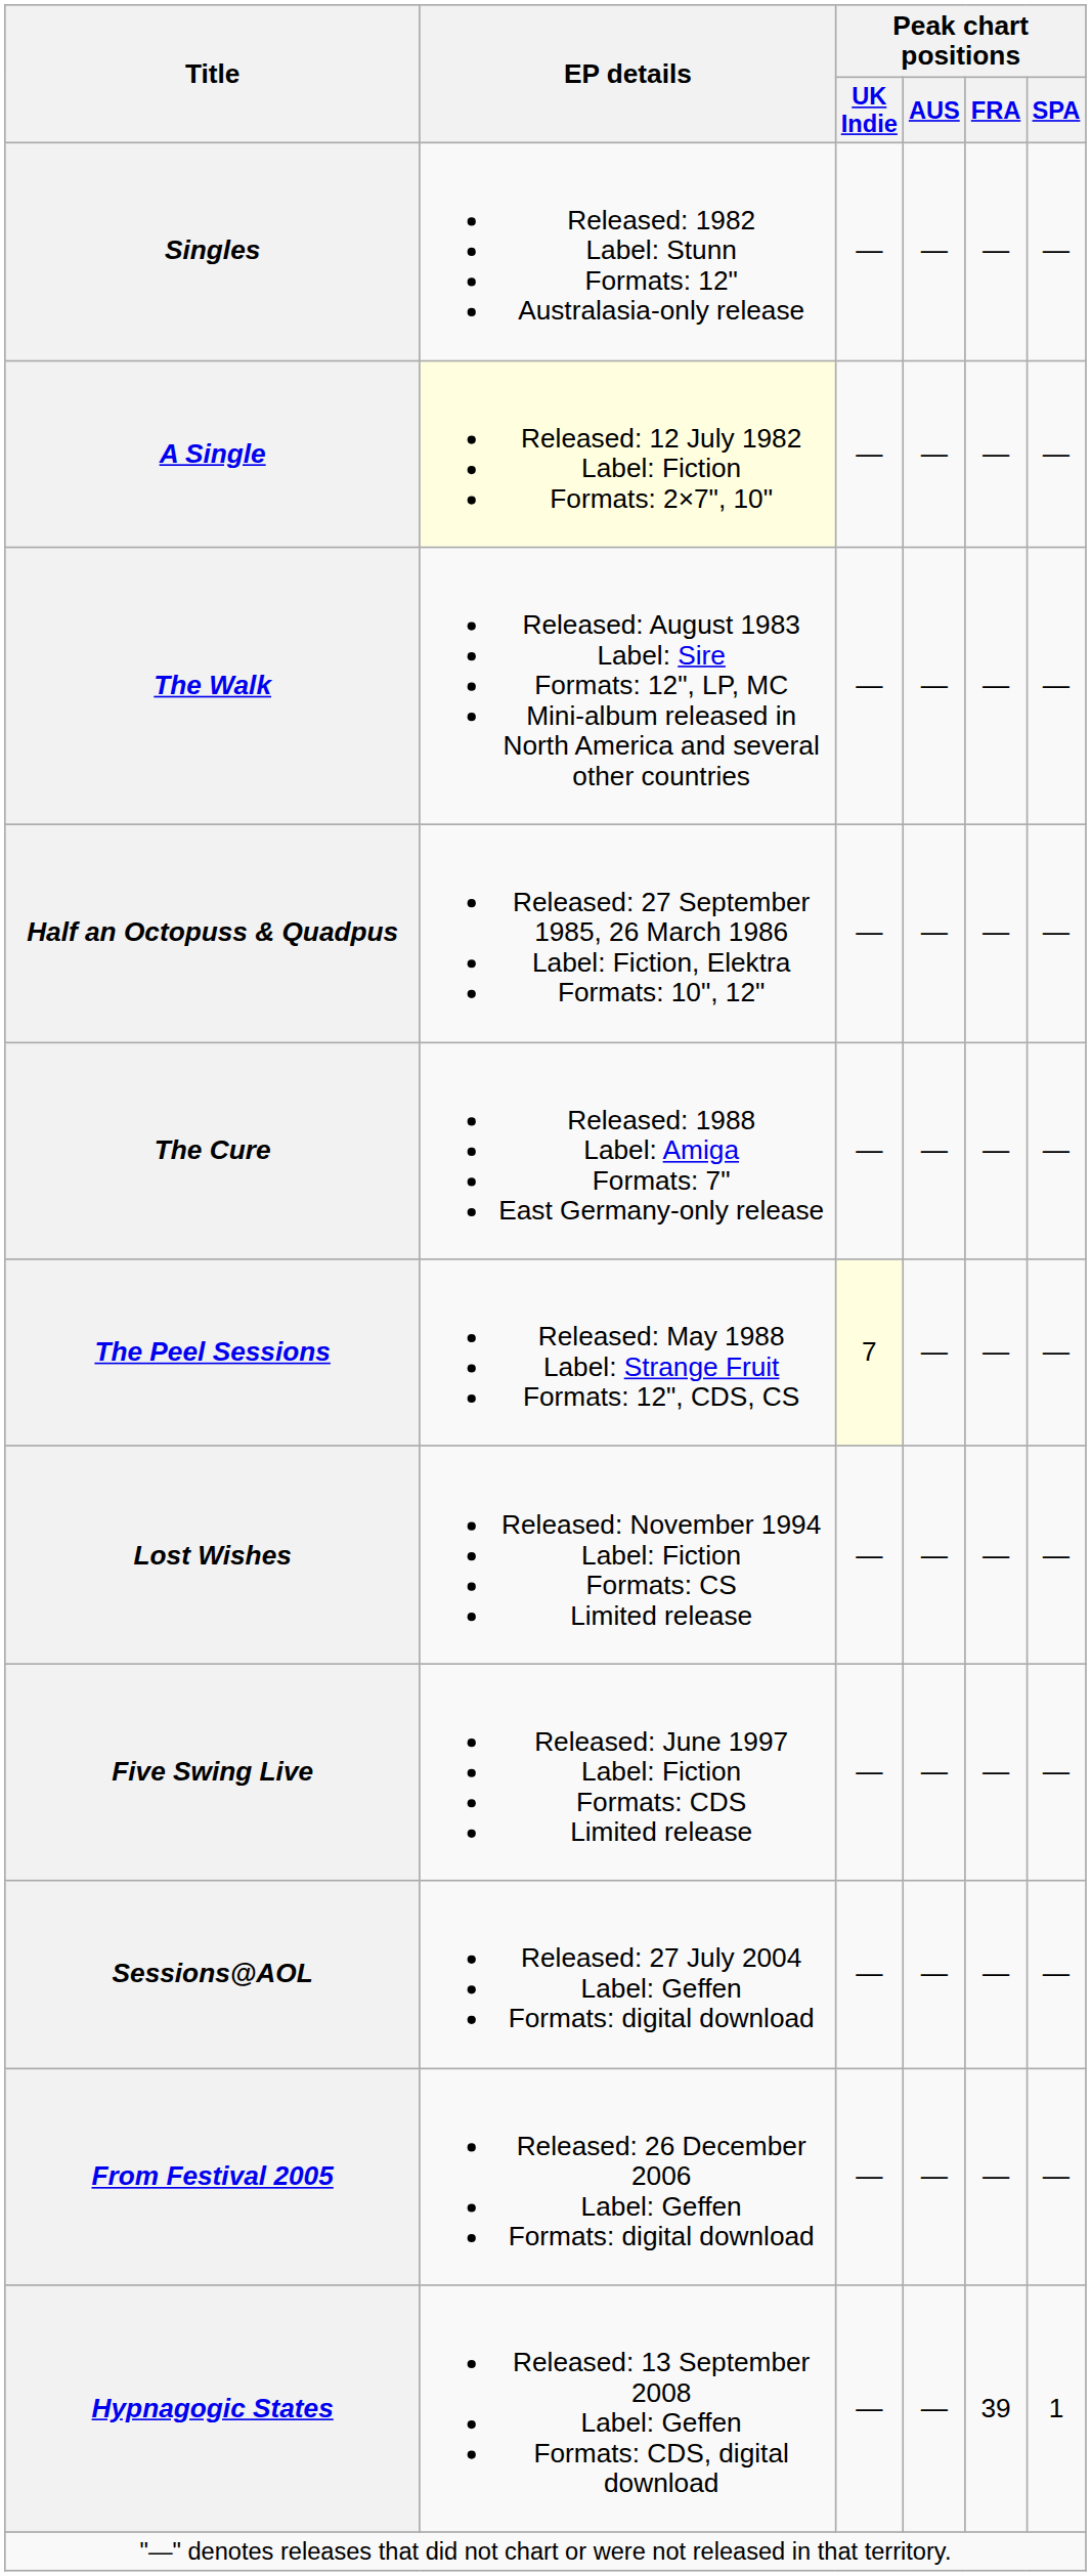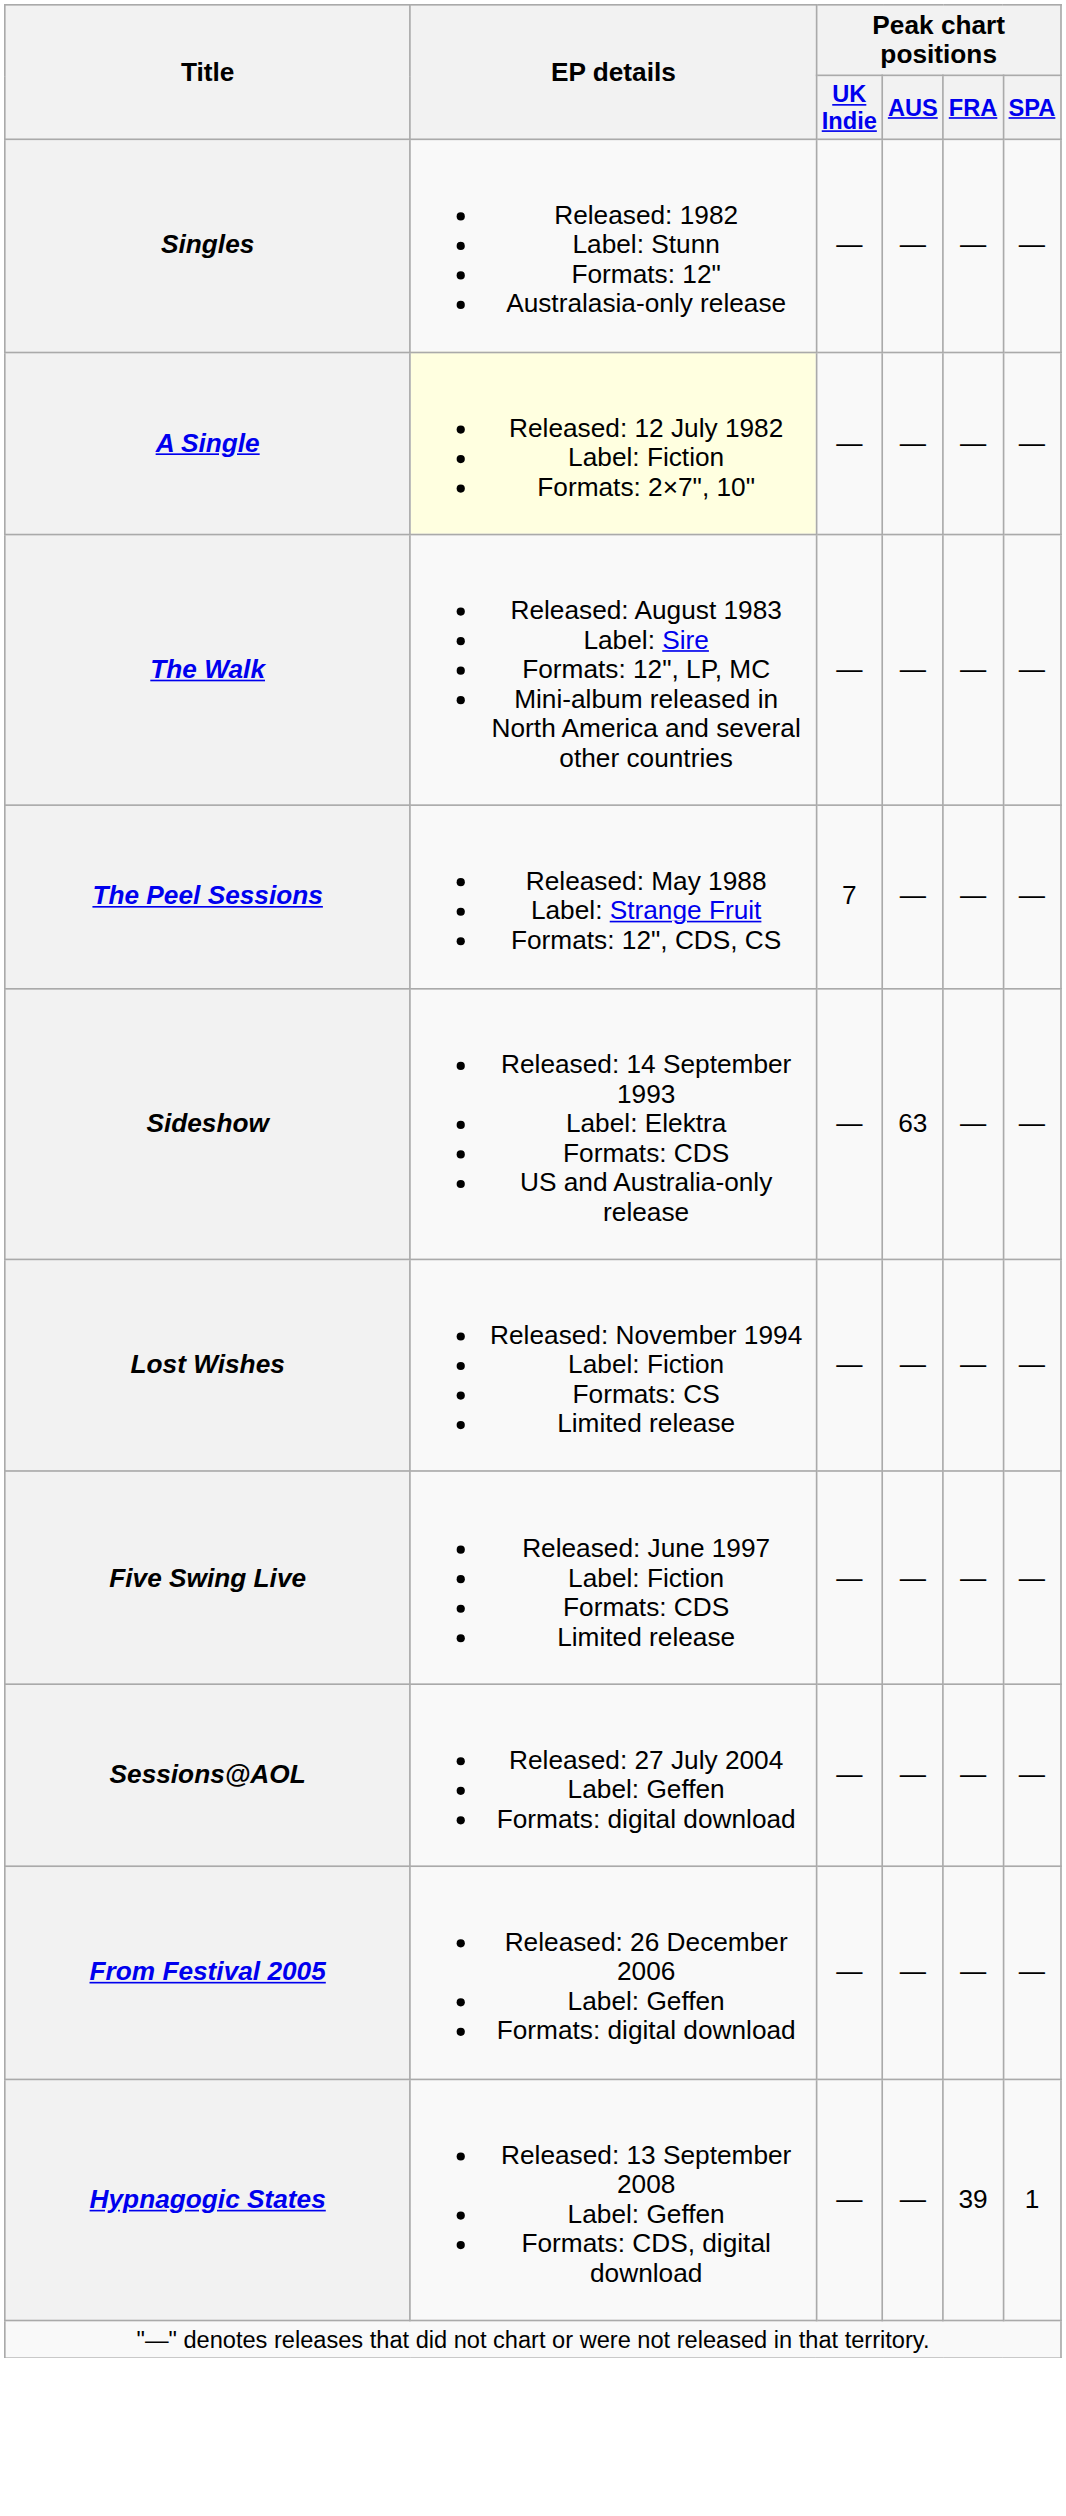 <table class="wikitable plainrowheaders" style="text-align:center;">
 <tr>
 <th rowspan="2" scope="col" style="width:15em;">Title</th>
 <th rowspan="2" scope="col" style="width:15em;">EP details</th>
 <th colspan="4">Peak chart positions</th>
 </tr>
 <tr>
 <th scope="col" style="width:2em;font-size:90%;"><a href='#'>UK Indie</a><br></th>
 <th scope="col" style="width:2em;font-size:90%;"><a href='#'>AUS</a><br></th>
 <th scope="col" style="width:2em;font-size:90%;"><a href='#'>FRA</a><br></th>
 <th scope="col" style="width:2em;font-size:90%;"><a href='#'>SPA</a><br></th>
 </tr>
 <tr>
 <th scope="row"><em>Singles</em></th>
 <td><br><ul><li>Released: 1982</li><li>Label: Stunn</li><li>Formats: 12"</li><li>Australasia-only release</li></ul></td>
 <td>—</td>
 <td>—</td>
 <td>—</td>
 <td>—</td>
 </tr>
 <tr>
 <th scope="row"><em><a href='#'>A Single</a></em></th>
 <td style="background: lightyellow;"><br><ul><li>Released: 12 July 1982</li><li>Label: Fiction</li><li>Formats: 2×7", 10"</li></ul></td>
 <td>—</td>
 <td>—</td>
 <td>—</td>
 <td>—</td>
 </tr>
 <tr>
 <th scope="row"><em><a href='#'>The Walk</a></em></th>
 <td><br><ul><li>Released: August 1983</li><li>Label: <a href='#'>Sire</a></li><li>Formats: 12", LP, MC</li><li>Mini-album released in North America and several other countries</li></ul></td>
 <td>—</td>
 <td>—</td>
 <td>—</td>
 <td>—</td>
 </tr>
 <tr>
-<th scope="row"><em>Half an Octopuss & Quadpus</em></th>
-<td><br><ul><li>Released: 27 September 1985, 26 March 1986</li><li>Label: Fiction, Elektra</li><li>Formats: 10", 12"</li></ul></td>
-<td>—</td>
+<th scope="row"><em><a href='#'>The Peel Sessions</a></em></th>
+<td><br><ul><li>Released: May 1988</li><li>Label: <a href='#'>Strange Fruit</a></li><li>Formats: 12", CDS, CS</li></ul></td>
+<td>7</td>
 <td>—</td>
 <td>—</td>
 <td>—</td>
 </tr>
 <tr>
-<th scope="row"><em>The Cure</em></th>
-<td><br><ul><li>Released: 1988</li><li>Label: <a href='#'>Amiga</a></li><li>Formats: 7"</li><li>East Germany-only release</li></ul></td>
+<th scope="row"><em>Sideshow</em></th>
+<td><br><ul><li>Released: 14 September 1993</li><li>Label: Elektra</li><li>Formats: CDS</li><li>US and Australia-only release</li></ul></td>
 <td>—</td>
-<td>—</td>
-<td>—</td>
-<td>—</td>
-</tr>
-<tr>
-<th scope="row"><em><a href='#'>The Peel Sessions</a></em></th>
-<td><br><ul><li>Released: May 1988</li><li>Label: <a href='#'>Strange Fruit</a></li><li>Formats: 12", CDS, CS</li></ul></td>
-<td style="background: lightyellow;">7</td>
-<td>—</td>
+<td>63</td>
 <td>—</td>
 <td>—</td>
 </tr>
 <tr>
 <th scope="row"><em>Lost Wishes</em></th>
 <td><br><ul><li>Released: November 1994</li><li>Label: Fiction</li><li>Formats: CS</li><li>Limited release</li></ul></td>
 <td>—</td>
 <td>—</td>
 <td>—</td>
 <td>—</td>
 </tr>
 <tr>
 <th scope="row"><em>Five Swing Live</em></th>
 <td><br><ul><li>Released: June 1997</li><li>Label: Fiction</li><li>Formats: CDS</li><li>Limited release</li></ul></td>
 <td>—</td>
 <td>—</td>
 <td>—</td>
 <td>—</td>
 </tr>
 <tr>
 <th scope="row"><em>Sessions@AOL</em></th>
 <td><br><ul><li>Released: 27 July 2004</li><li>Label: Geffen</li><li>Formats: digital download</li></ul></td>
 <td>—</td>
 <td>—</td>
 <td>—</td>
 <td>—</td>
 </tr>
 <tr>
 <th scope="row"><em><a href='#'>From Festival 2005</a></em></th>
 <td><br><ul><li>Released: 26 December 2006</li><li>Label: Geffen</li><li>Formats: digital download</li></ul></td>
 <td>—</td>
 <td>—</td>
 <td>—</td>
 <td>—</td>
 </tr>
 <tr>
 <th scope="row"><em><a href='#'>Hypnagogic States</a></em></th>
 <td><br><ul><li>Released: 13 September 2008</li><li>Label: Geffen</li><li>Formats: CDS, digital download</li></ul></td>
 <td>—</td>
 <td>—</td>
 <td>39</td>
 <td>1</td>
 </tr>
 <tr>
 <td colspan="6" style="font-size:90%">"—" denotes releases that did not chart or were not released in that territory.</td>
 </tr>
 </table>
